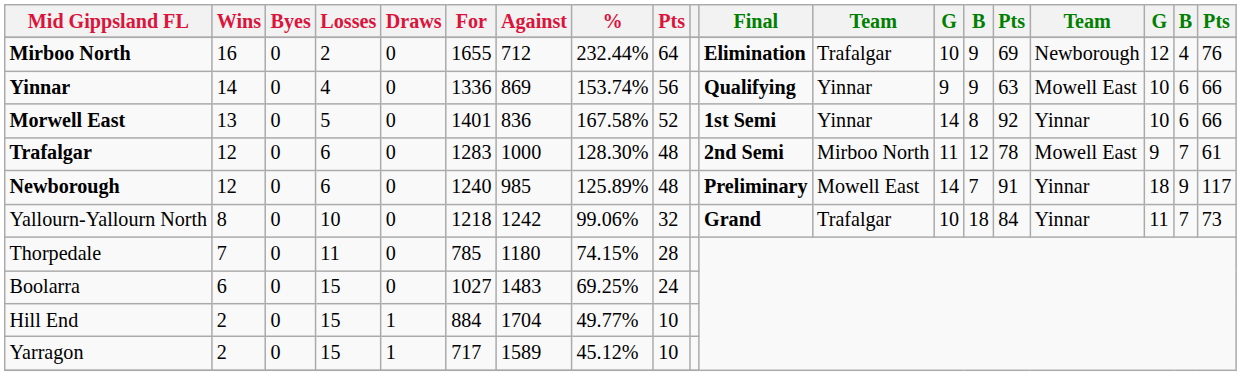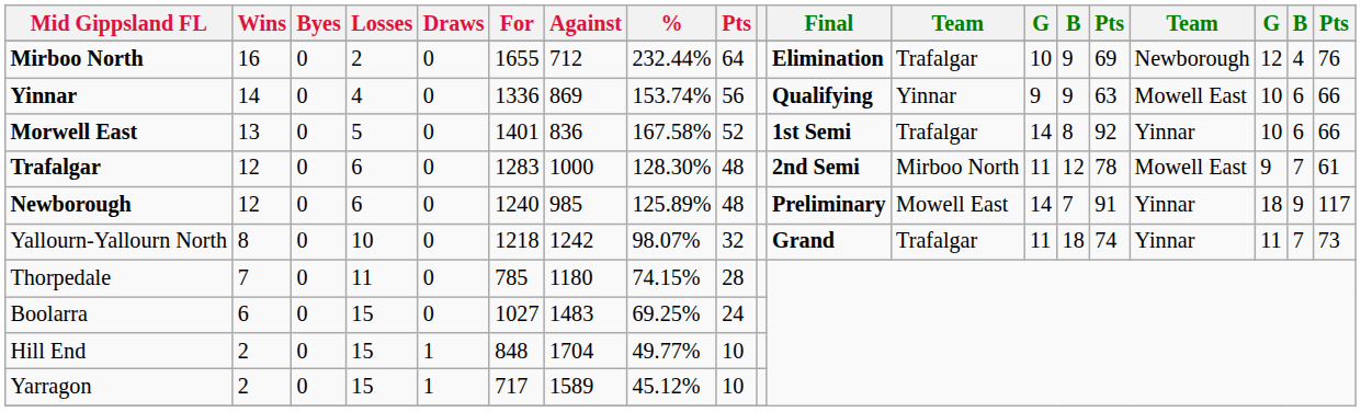 <table style="font-size: 85%; text-align: left;" class="wikitable">
 <tr>
 <th style="color:crimson">Mid Gippsland FL</th>
 <th style="color:crimson">Wins</th>
 <th style="color:crimson">Byes</th>
 <th style="color:crimson">Losses</th>
 <th style="color:crimson">Draws</th>
 <th style="color:crimson">For</th>
 <th style="color:crimson">Against</th>
 <th style="color:crimson">%</th>
 <th style="color:crimson">Pts</th>
 <th></th>
 <th style="color:green">Final</th>
 <th style="color:green">Team</th>
 <th style="color:green">G</th>
 <th style="color:green">B</th>
 <th style="color:green">Pts</th>
 <th style="color:green">Team</th>
 <th style="color:green">G</th>
 <th style="color:green">B</th>
 <th style="color:green">Pts</th>
 </tr>
 <tr>
 </tr>
 <tr>
 </tr>
 <tr>
 <td><strong>	Mirboo North	</strong></td>
 <td>16</td>
 <td>0</td>
 <td>2</td>
 <td>0</td>
 <td>1655</td>
 <td>712</td>
 <td>232.44%</td>
 <td>64</td>
 <td></td>
 <td><strong>Elimination</strong></td>
 <td>Trafalgar</td>
 <td>10</td>
 <td>9</td>
 <td>69</td>
 <td>Newborough</td>
 <td>12</td>
 <td>4</td>
 <td>76</td>
 </tr>
 <tr>
 <td><strong>	Yinnar	</strong></td>
 <td>14</td>
 <td>0</td>
 <td>4</td>
 <td>0</td>
 <td>1336</td>
 <td>869</td>
 <td>153.74%</td>
 <td>56</td>
 <td></td>
 <td><strong>Qualifying</strong></td>
 <td>Yinnar</td>
 <td>9</td>
 <td>9</td>
 <td>63</td>
 <td>Mowell East</td>
 <td>10</td>
 <td>6</td>
 <td>66</td>
 </tr>
 <tr>
 <td><strong>	Morwell East	</strong></td>
 <td>13</td>
 <td>0</td>
 <td>5</td>
 <td>0</td>
 <td>1401</td>
 <td>836</td>
 <td>167.58%</td>
 <td>52</td>
 <td></td>
 <td><strong>1st Semi</strong></td>
-<td>Yinnar</td>
+<td>Trafalgar</td>
 <td>14</td>
 <td>8</td>
 <td>92</td>
 <td>Yinnar</td>
 <td>10</td>
 <td>6</td>
 <td>66</td>
 </tr>
 <tr>
 <td><strong>	Trafalgar	</strong></td>
 <td>12</td>
 <td>0</td>
 <td>6</td>
 <td>0</td>
 <td>1283</td>
 <td>1000</td>
 <td>128.30%</td>
 <td>48</td>
 <td></td>
 <td><strong>2nd Semi</strong></td>
 <td>Mirboo North</td>
 <td>11</td>
 <td>12</td>
 <td>78</td>
 <td>Mowell East</td>
 <td>9</td>
 <td>7</td>
 <td>61</td>
 </tr>
 <tr>
 <td><strong>	Newborough	</strong></td>
 <td>12</td>
 <td>0</td>
 <td>6</td>
 <td>0</td>
 <td>1240</td>
 <td>985</td>
 <td>125.89%</td>
 <td>48</td>
 <td></td>
 <td><strong>Preliminary</strong></td>
 <td>Mowell East</td>
 <td>14</td>
 <td>7</td>
 <td>91</td>
 <td>Yinnar</td>
 <td>18</td>
 <td>9</td>
 <td>117</td>
 </tr>
 <tr>
 <td>Yallourn-Yallourn North</td>
 <td>8</td>
 <td>0</td>
 <td>10</td>
 <td>0</td>
 <td>1218</td>
 <td>1242</td>
-<td>99.06%</td>
+<td>98.07%</td>
 <td>32</td>
 <td></td>
 <td><strong>Grand</strong></td>
 <td>Trafalgar</td>
-<td>10</td>
+<td>11</td>
 <td>18</td>
-<td>84</td>
+<td>74</td>
 <td>Yinnar</td>
 <td>11</td>
 <td>7</td>
 <td>73</td>
 </tr>
 <tr>
 <td>Thorpedale</td>
 <td>7</td>
 <td>0</td>
 <td>11</td>
 <td>0</td>
 <td>785</td>
 <td>1180</td>
 <td>74.15%</td>
 <td>28</td>
 <td></td>
 </tr>
 <tr>
 <td>Boolarra</td>
 <td>6</td>
 <td>0</td>
 <td>15</td>
 <td>0</td>
 <td>1027</td>
 <td>1483</td>
 <td>69.25%</td>
 <td>24</td>
 <td></td>
 </tr>
 <tr>
 <td>Hill End</td>
 <td>2</td>
 <td>0</td>
 <td>15</td>
 <td>1</td>
-<td>884</td>
+<td>848</td>
 <td>1704</td>
 <td>49.77%</td>
 <td>10</td>
 <td></td>
 </tr>
 <tr>
 <td>Yarragon</td>
 <td>2</td>
 <td>0</td>
 <td>15</td>
 <td>1</td>
 <td>717</td>
 <td>1589</td>
 <td>45.12%</td>
 <td>10</td>
 <td></td>
 </tr>
 <tr>
 </tr>
 </table>
